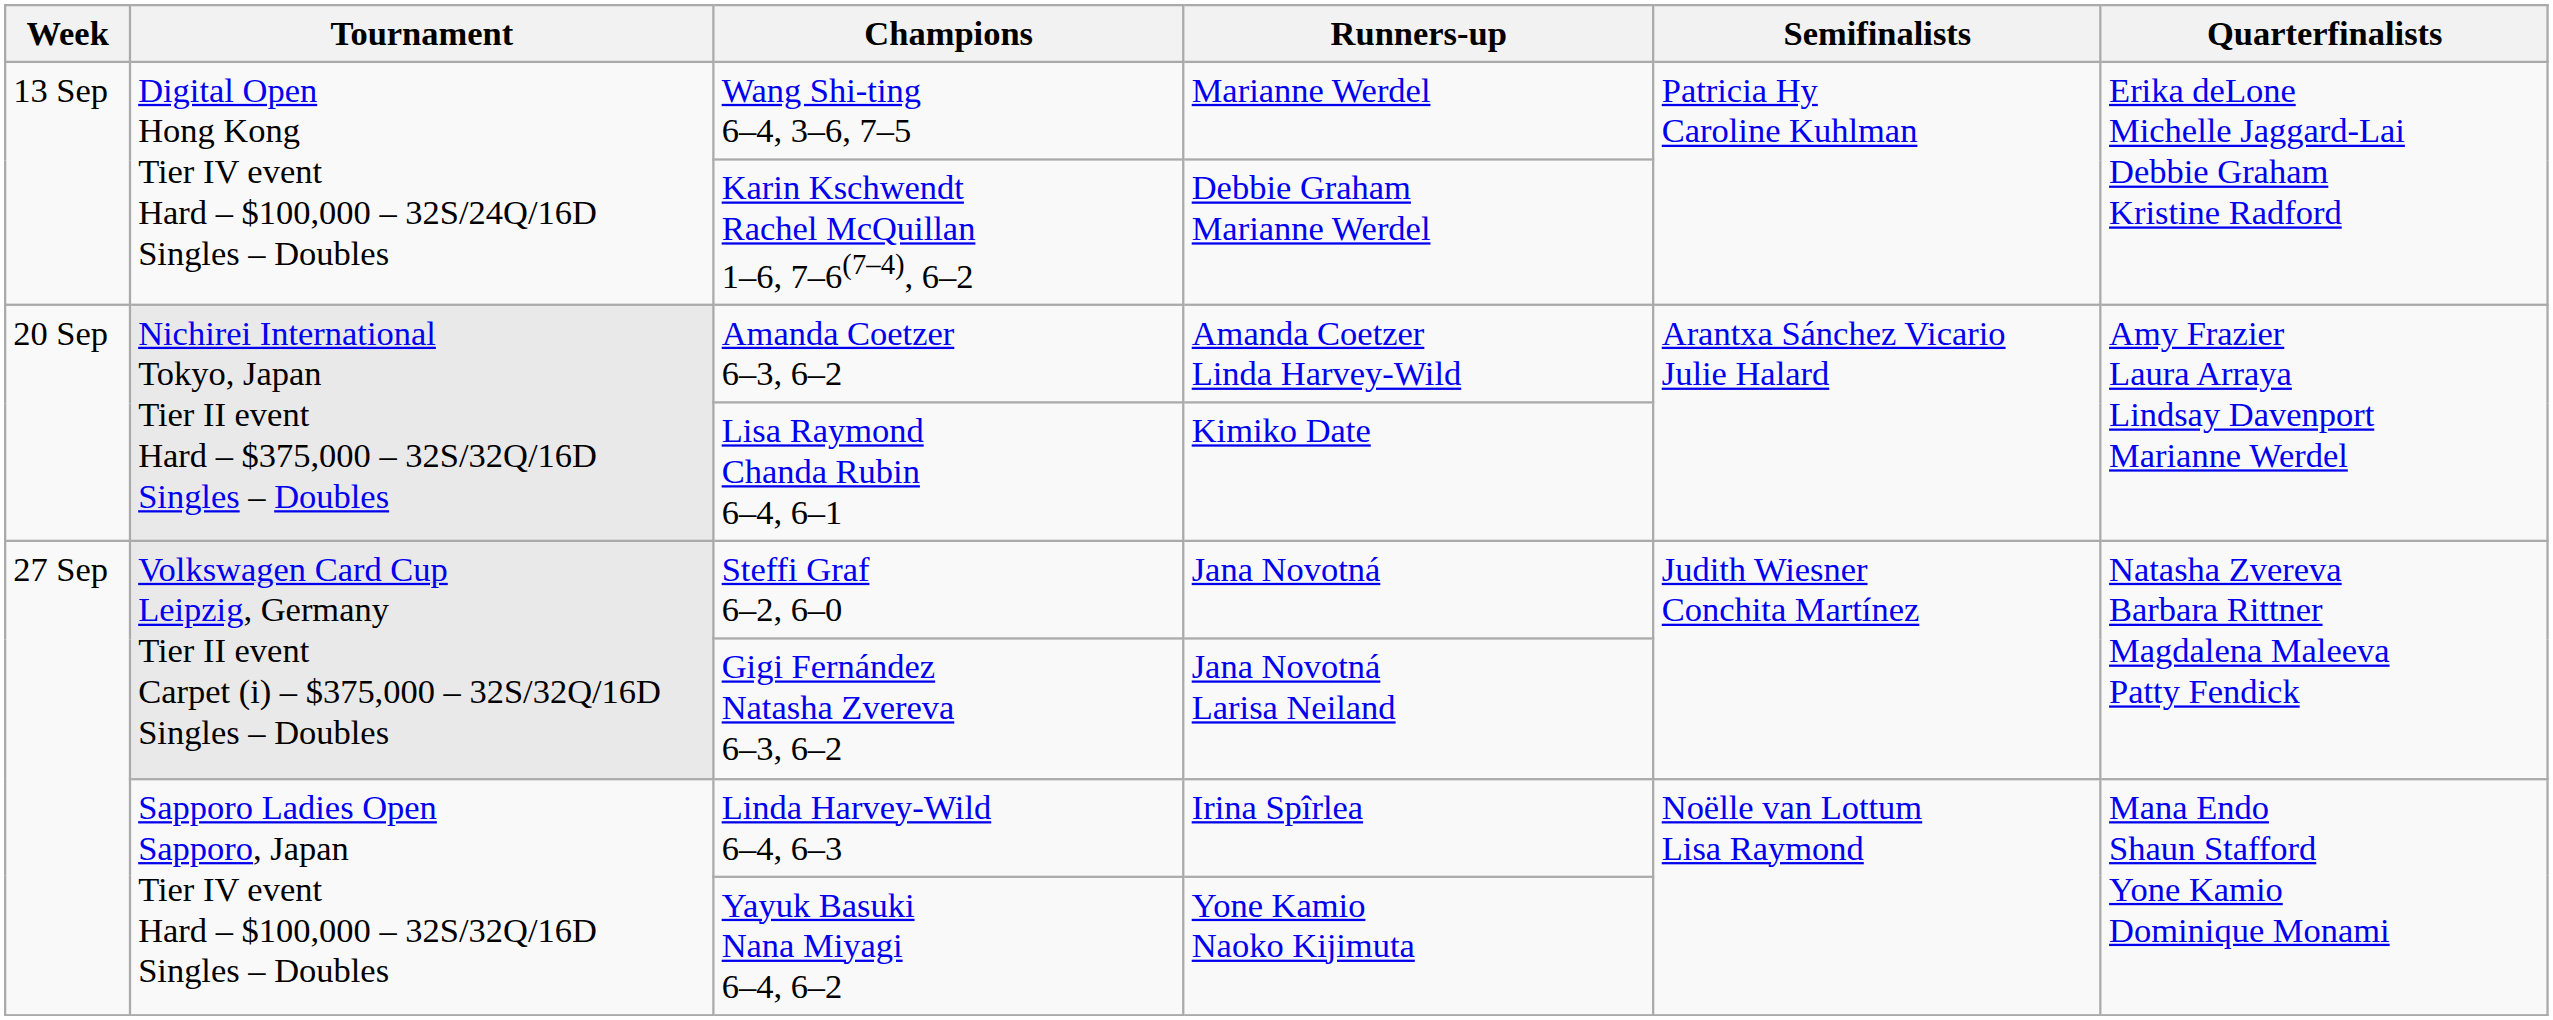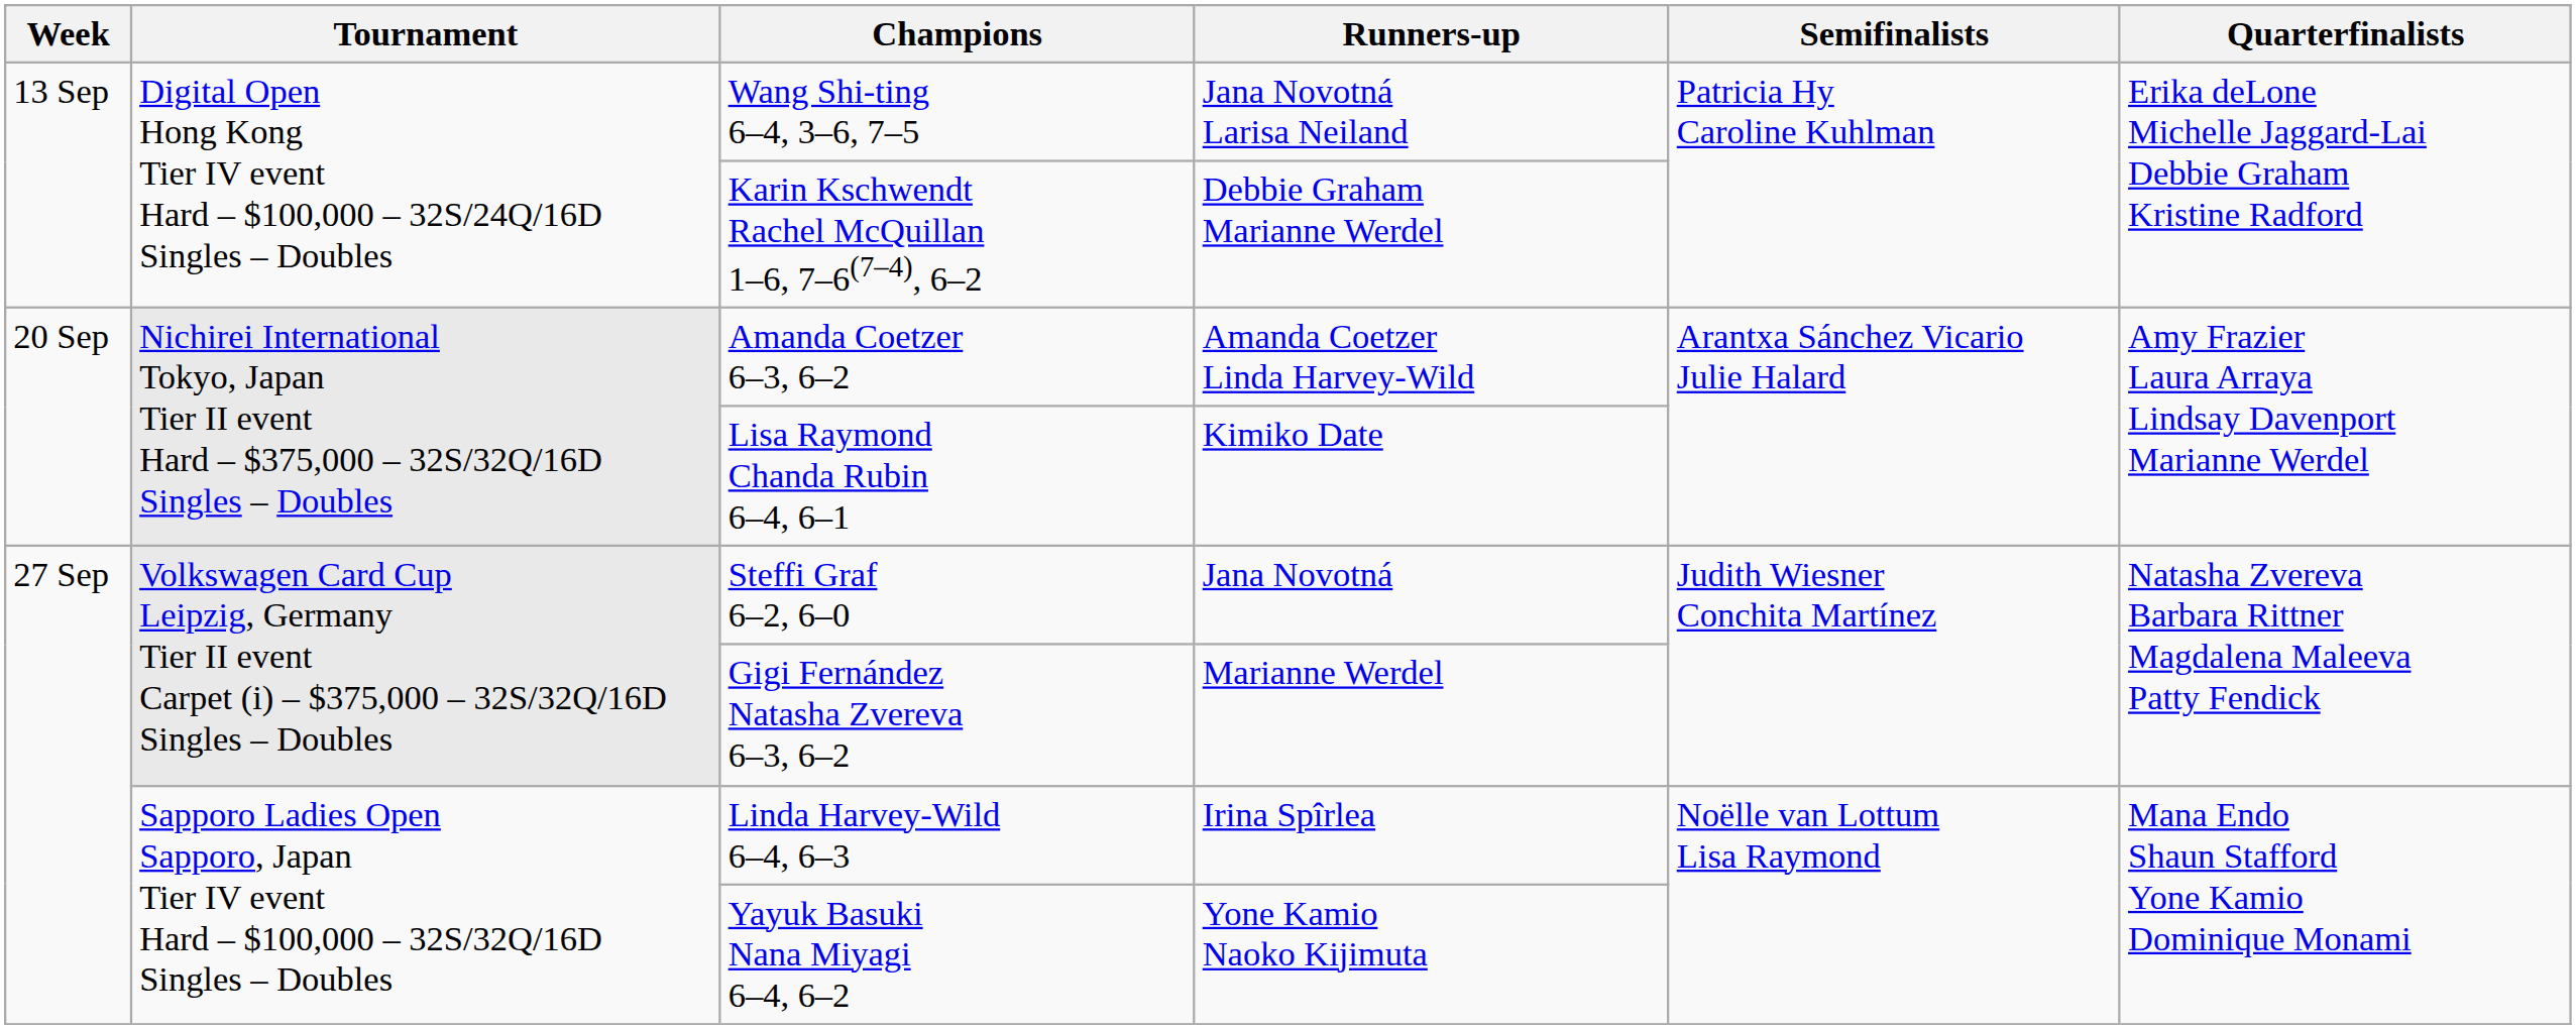 <table class=wikitable style=font-size:95%>
 <tr>
 <th style="width:48px;">Week</th>
 <th style="width:250px;">Tournament</th>
 <th style="width:200px;">Champions</th>
 <th style="width:200px;">Runners-up</th>
 <th style="width:190px;">Semifinalists</th>
 <th style="width:190px;">Quarterfinalists</th>
 </tr>
 <tr valign=top>
 <td rowspan=2>13 Sep</td>
 <td rowspan=2><a href='#'>Digital Open</a> <br> Hong Kong <br> Tier IV event <br> Hard – $100,000 – 32S/24Q/16D<br>Singles – Doubles</td>
 <td> <a href='#'>Wang Shi-ting</a><br>6–4, 3–6, 7–5</td>
-<td> <a href='#'>Marianne Werdel</a></td>
+<td> <a href='#'>Jana Novotná</a> <br>  <a href='#'>Larisa Neiland</a></td>
 <td rowspan=2>  <a href='#'>Patricia Hy</a><br> <a href='#'>Caroline Kuhlman</a></td>
 <td rowspan=2> <a href='#'>Erika deLone</a><br> <a href='#'>Michelle Jaggard-Lai</a><br> <a href='#'>Debbie Graham</a><br> <a href='#'>Kristine Radford</a></td>
 </tr>
 <tr valign=top>
 <td> <a href='#'>Karin Kschwendt</a> <br>  <a href='#'>Rachel McQuillan</a><br> 1–6, 7–6<sup>(7–4)</sup>, 6–2</td>
 <td> <a href='#'>Debbie Graham</a> <br>  <a href='#'>Marianne Werdel</a></td>
 </tr>
 <tr valign=top>
 <td rowspan=2>20 Sep</td>
 <td rowspan=2 style="background:#e9e9e9;"><a href='#'>Nichirei International</a> <br> Tokyo, Japan <br> Tier II event <br> Hard – $375,000 – 32S/32Q/16D<br><a href='#'>Singles</a> – <a href='#'>Doubles</a></td>
 <td> <a href='#'>Amanda Coetzer</a><br>6–3, 6–2</td>
 <td> <a href='#'>Amanda Coetzer</a> <br>  <a href='#'>Linda Harvey-Wild</a></td>
 <td rowspan=2>  <a href='#'>Arantxa Sánchez Vicario</a><br> <a href='#'>Julie Halard</a></td>
 <td rowspan=2> <a href='#'>Amy Frazier</a><br> <a href='#'>Laura Arraya</a><br> <a href='#'>Lindsay Davenport</a><br> <a href='#'>Marianne Werdel</a></td>
 </tr>
 <tr valign=top>
 <td> <a href='#'>Lisa Raymond</a> <br>  <a href='#'>Chanda Rubin</a><br> 6–4, 6–1</td>
 <td> <a href='#'>Kimiko Date</a></td>
 </tr>
 <tr valign=top>
 <td rowspan=4>27 Sep</td>
 <td rowspan=2 style="background:#e9e9e9;"><a href='#'>Volkswagen Card Cup</a> <br> <a href='#'>Leipzig</a>, Germany <br> Tier II event <br> Carpet (i) – $375,000 – 32S/32Q/16D<br>Singles – Doubles</td>
 <td> <a href='#'>Steffi Graf</a><br>6–2, 6–0</td>
 <td> <a href='#'>Jana Novotná</a></td>
 <td rowspan=2>  <a href='#'>Judith Wiesner</a><br> <a href='#'>Conchita Martínez</a></td>
 <td rowspan=2> <a href='#'>Natasha Zvereva</a><br> <a href='#'>Barbara Rittner</a><br> <a href='#'>Magdalena Maleeva</a><br> <a href='#'>Patty Fendick</a></td>
 </tr>
 <tr valign=top>
 <td> <a href='#'>Gigi Fernández</a> <br>  <a href='#'>Natasha Zvereva</a><br> 6–3, 6–2</td>
-<td> <a href='#'>Jana Novotná</a> <br>  <a href='#'>Larisa Neiland</a></td>
+<td> <a href='#'>Marianne Werdel</a></td>
 </tr>
 <tr valign=top>
 <td rowspan=2><a href='#'>Sapporo Ladies Open</a> <br> <a href='#'>Sapporo</a>, Japan <br> Tier IV event <br> Hard – $100,000 – 32S/32Q/16D<br>Singles – Doubles</td>
 <td> <a href='#'>Linda Harvey-Wild</a><br>6–4, 6–3</td>
 <td> <a href='#'>Irina Spîrlea</a></td>
 <td rowspan=2>  <a href='#'>Noëlle van Lottum</a><br> <a href='#'>Lisa Raymond</a></td>
 <td rowspan=2> <a href='#'>Mana Endo</a><br> <a href='#'>Shaun Stafford</a><br> <a href='#'>Yone Kamio</a><br> <a href='#'>Dominique Monami</a></td>
 </tr>
 <tr valign=top>
 <td> <a href='#'>Yayuk Basuki</a> <br>  <a href='#'>Nana Miyagi</a><br> 6–4, 6–2</td>
 <td> <a href='#'>Yone Kamio</a> <br>  <a href='#'>Naoko Kijimuta</a></td>
 </tr>
 </table>
